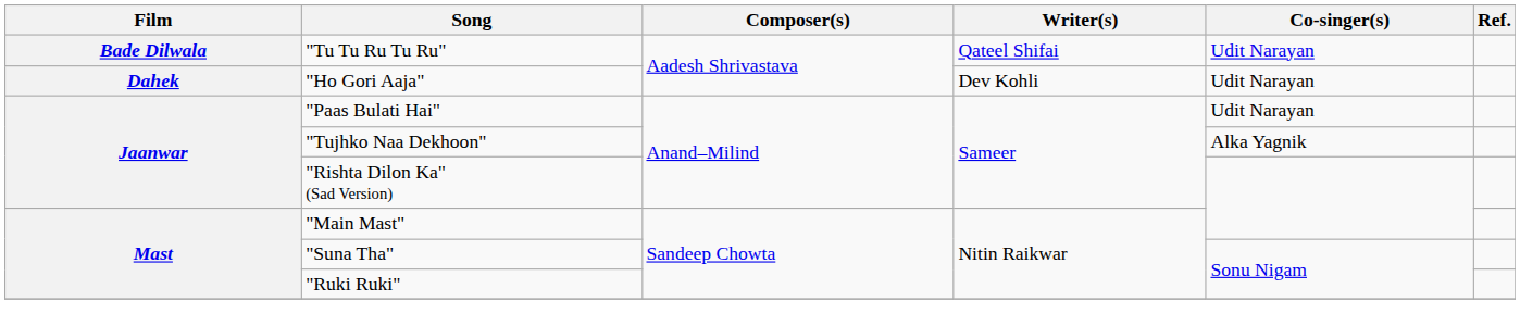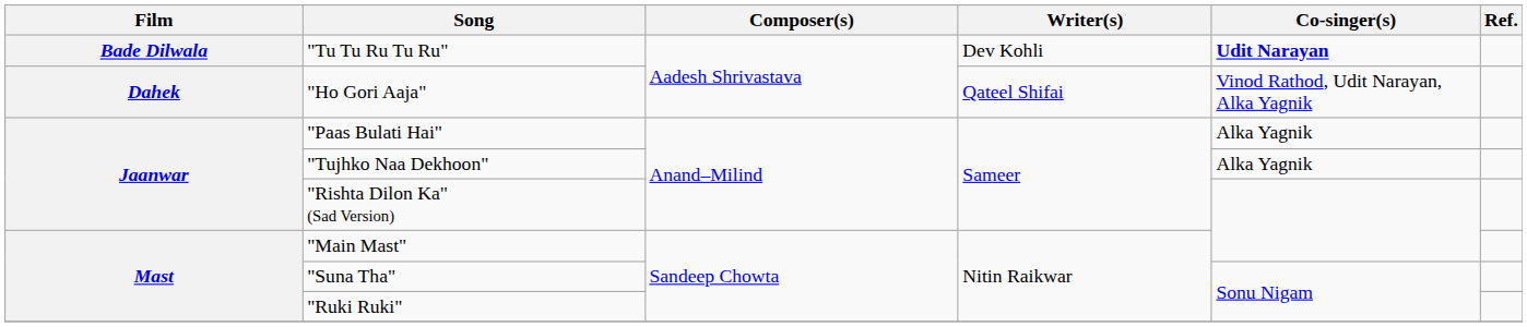 <table class="wikitable plainrowheaders" width="100%" textcolor:#000;">
 <tr>
 <th scope="col" width=20%><strong>Film</strong></th>
 <th scope="col" width=23%><strong>Song</strong></th>
 <th scope="col" width=21%><strong>Composer(s)</strong></th>
 <th scope="col" width=17%><strong>Writer(s)</strong></th>
 <th scope="col" width=18%><strong>Co-singer(s)</strong></th>
 <th scope="col" width=1%><strong>Ref.</strong></th>
 </tr>
 <tr>
 <th scope="row"><em><a href='#'>Bade Dilwala</a></em></th>
 <td>"Tu Tu Ru Tu Ru"</td>
 <td rowspan="2"><a href='#'>Aadesh Shrivastava</a></td>
-<td><a href='#'>Qateel Shifai</a></td>
-<td><a href='#'>Udit Narayan</a></td>
+<td>Dev Kohli</td>
+<td><strong><a href='#'>Udit Narayan</a></strong></td>
 <td></td>
 </tr>
 <tr>
 <th scope="row"><em><a href='#'>Dahek</a></em></th>
 <td>"Ho Gori Aaja"</td>
-<td>Dev Kohli</td>
-<td>Udit Narayan</td>
+<td><a href='#'>Qateel Shifai</a></td>
+<td><a href='#'>Vinod Rathod</a>, Udit Narayan, <a href='#'>Alka Yagnik</a></td>
 <td></td>
 </tr>
 <tr>
 <th scope="row" rowspan="3"><em><a href='#'>Jaanwar</a></em></th>
 <td>"Paas Bulati Hai"</td>
 <td rowspan="3"><a href='#'>Anand–Milind</a></td>
 <td rowspan="3"><a href='#'>Sameer</a></td>
-<td>Udit Narayan</td>
+<td>Alka Yagnik</td>
 <td></td>
 </tr>
 <tr>
 <td>"Tujhko Naa Dekhoon"</td>
 <td>Alka Yagnik</td>
 <td></td>
 </tr>
 <tr>
 <td>"Rishta Dilon Ka"<br><small>(Sad Version)</small></td>
 <td rowspan="2"></td>
 <td></td>
 </tr>
 <tr>
 <th scope="row" rowspan="3"><em><a href='#'>Mast</a></em></th>
 <td>"Main Mast"</td>
 <td rowspan="3"><a href='#'>Sandeep Chowta</a></td>
 <td rowspan="3">Nitin Raikwar</td>
 <td></td>
 </tr>
 <tr>
 <td>"Suna Tha"</td>
 <td rowspan="2"><a href='#'>Sonu Nigam</a></td>
 <td></td>
 </tr>
 <tr>
 <td>"Ruki Ruki"</td>
 <td></td>
 </tr>
 <tr>
 </tr>
 </table>
